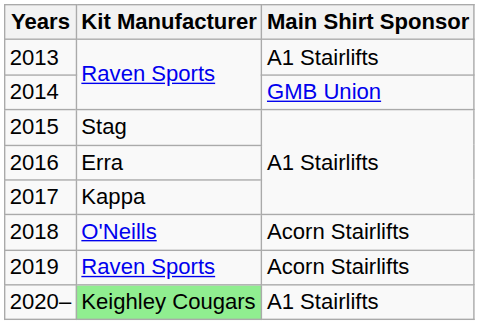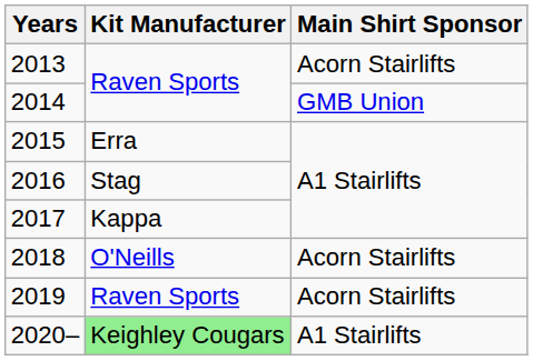 <table class="wikitable">
 <tr>
 <th>Years</th>
 <th>Kit Manufacturer</th>
 <th>Main Shirt Sponsor</th>
 </tr>
 <tr>
 <td>2013</td>
 <td rowspan=2><a href='#'>Raven Sports</a></td>
-<td>A1 Stairlifts</td>
+<td>Acorn Stairlifts</td>
 </tr>
 <tr>
 <td>2014</td>
 <td><a href='#'>GMB Union</a></td>
 </tr>
 <tr>
 <td>2015</td>
-<td>Stag</td>
+<td>Erra</td>
 <td rowspan=3>A1 Stairlifts</td>
 </tr>
 <tr>
 <td>2016</td>
-<td>Erra</td>
+<td>Stag</td>
 </tr>
 <tr>
 <td>2017</td>
 <td>Kappa</td>
 </tr>
 <tr>
 <td>2018</td>
 <td><a href='#'>O'Neills</a></td>
 <td>Acorn Stairlifts</td>
 </tr>
 <tr>
 <td>2019</td>
 <td><a href='#'>Raven Sports</a></td>
 <td>Acorn Stairlifts</td>
 </tr>
 <tr>
 <td>2020–</td>
 <td style="background: lightgreen;">Keighley Cougars</td>
 <td>A1 Stairlifts</td>
 </tr>
 </table>
